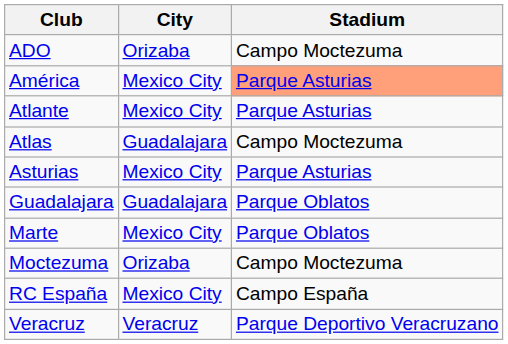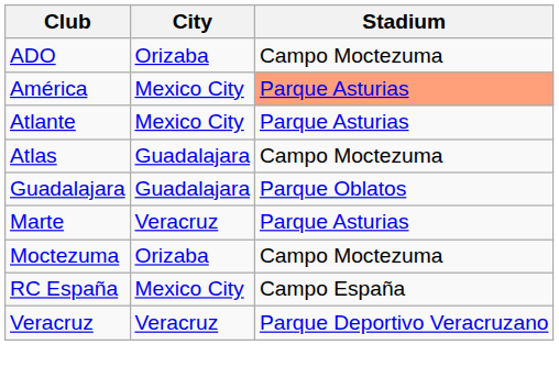 <table class="wikitable sortable">
 <tr>
 <th>Club</th>
 <th>City</th>
 <th>Stadium</th>
 </tr>
 <tr>
 <td><a href='#'>ADO</a></td>
 <td><a href='#'>Orizaba</a></td>
 <td>Campo Moctezuma</td>
 </tr>
 <tr>
 <td><a href='#'>América</a></td>
 <td><a href='#'>Mexico City</a></td>
 <td style="background: lightsalmon;"><a href='#'>Parque Asturias</a></td>
 </tr>
 <tr>
 <td><a href='#'>Atlante</a></td>
 <td><a href='#'>Mexico City</a></td>
 <td><a href='#'>Parque Asturias</a></td>
 </tr>
 <tr>
 <td><a href='#'>Atlas</a></td>
 <td><a href='#'>Guadalajara</a></td>
 <td>Campo Moctezuma</td>
 </tr>
 <tr>
-<td><a href='#'>Asturias</a></td>
-<td><a href='#'>Mexico City</a></td>
-<td><a href='#'>Parque Asturias</a></td>
-</tr>
-<tr>
 <td><a href='#'>Guadalajara</a></td>
 <td><a href='#'>Guadalajara</a></td>
 <td><a href='#'>Parque Oblatos</a></td>
 </tr>
 <tr>
 <td><a href='#'>Marte</a></td>
-<td><a href='#'>Mexico City</a></td>
-<td><a href='#'>Parque Oblatos</a></td>
+<td><a href='#'>Veracruz</a></td>
+<td><a href='#'>Parque Asturias</a></td>
 </tr>
 <tr>
 <td><a href='#'>Moctezuma</a></td>
 <td><a href='#'>Orizaba</a></td>
 <td>Campo Moctezuma</td>
 </tr>
 <tr>
 <td><a href='#'>RC España</a></td>
 <td><a href='#'>Mexico City</a></td>
 <td>Campo España</td>
 </tr>
 <tr>
 <td><a href='#'>Veracruz</a></td>
 <td><a href='#'>Veracruz</a></td>
 <td><a href='#'>Parque Deportivo Veracruzano</a></td>
 </tr>
 </table>
